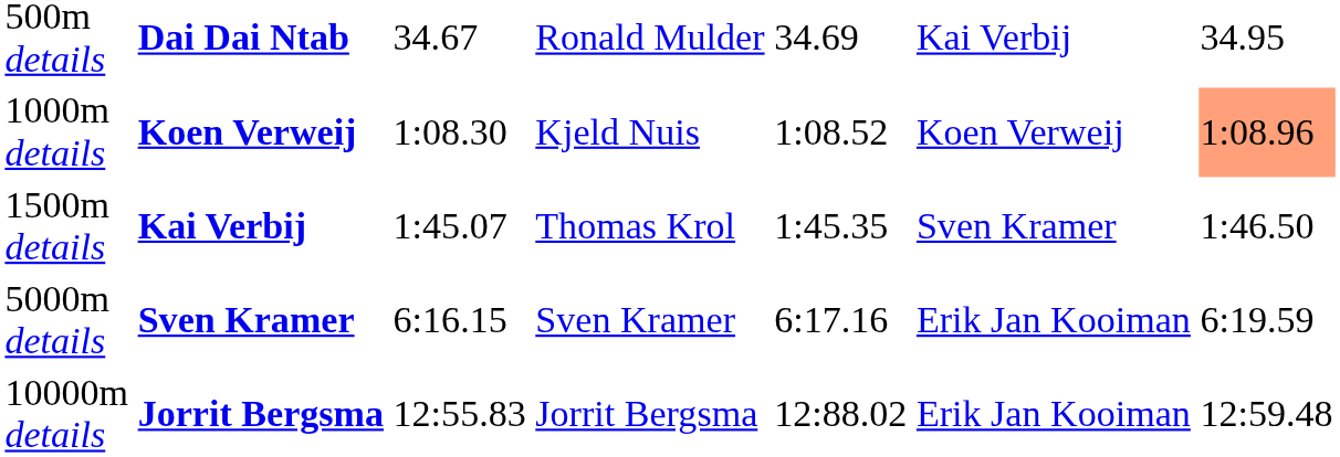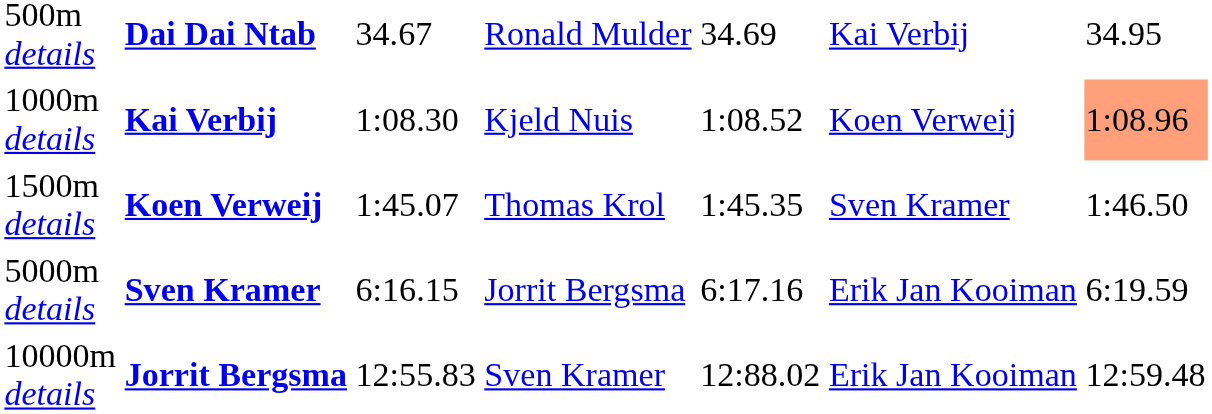 <table>
 <tr>
 <td>500m <br> <a href='#'><em>details</em></a></td>
 <td><strong><a href='#'>Dai Dai Ntab</a> </strong></td>
 <td>34.67</td>
 <td><a href='#'>Ronald Mulder</a></td>
 <td>34.69</td>
 <td><a href='#'>Kai Verbij</a></td>
 <td>34.95</td>
 </tr>
 <tr>
 <td>1000m <br> <a href='#'><em>details</em></a></td>
-<td><strong><a href='#'>Koen Verweij</a></strong></td>
+<td><strong><a href='#'>Kai Verbij</a></strong></td>
 <td>1:08.30</td>
 <td><a href='#'>Kjeld Nuis</a></td>
 <td>1:08.52</td>
 <td><a href='#'>Koen Verweij</a></td>
 <td style="background: lightsalmon;">1:08.96</td>
 </tr>
 <tr>
 <td>1500m <br> <a href='#'><em>details</em></a></td>
-<td><strong><a href='#'>Kai Verbij</a></strong></td>
+<td><strong><a href='#'>Koen Verweij</a></strong></td>
 <td>1:45.07</td>
 <td><a href='#'>Thomas Krol</a></td>
 <td>1:45.35</td>
 <td><a href='#'>Sven Kramer</a></td>
 <td>1:46.50</td>
 </tr>
 <tr>
 <td>5000m <br> <a href='#'><em>details</em></a></td>
 <td><strong><a href='#'>Sven Kramer</a></strong></td>
 <td>6:16.15</td>
-<td><a href='#'>Sven Kramer</a></td>
+<td><a href='#'>Jorrit Bergsma</a></td>
 <td>6:17.16</td>
 <td><a href='#'>Erik Jan Kooiman</a></td>
 <td>6:19.59</td>
 </tr>
 <tr>
 <td>10000m <br> <a href='#'><em>details</em></a></td>
 <td><strong><a href='#'>Jorrit Bergsma</a></strong></td>
 <td>12:55.83</td>
-<td><a href='#'>Jorrit Bergsma</a></td>
+<td><a href='#'>Sven Kramer</a></td>
 <td>12:88.02</td>
 <td><a href='#'>Erik Jan Kooiman</a></td>
 <td>12:59.48</td>
 </tr>
 </table>
